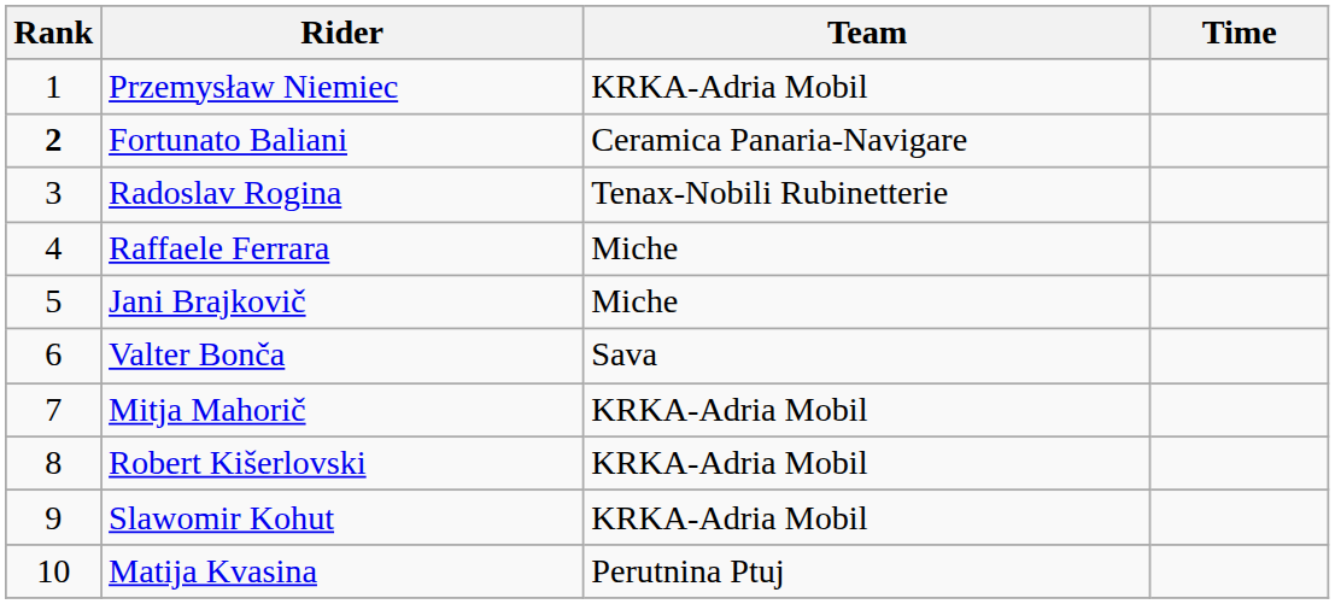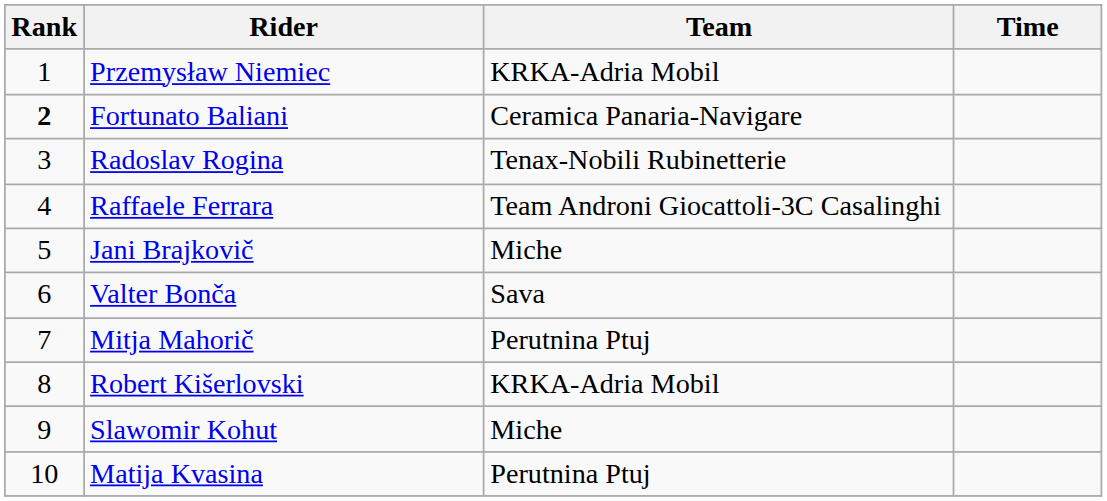 <table class="wikitable">
 <tr>
 <th>Rank</th>
 <th>Rider</th>
 <th>Team</th>
 <th>Time</th>
 </tr>
 <tr>
 <td align=center>1</td>
 <td width=220> <a href='#'>Przemysław Niemiec</a> </td>
 <td>KRKA-Adria Mobil</td>
 <td width=76 align=right></td>
 </tr>
 <tr>
 <td align=center><strong>2</strong></td>
 <td> <a href='#'>Fortunato Baliani</a></td>
 <td>Ceramica Panaria-Navigare</td>
 <td align=right></td>
 </tr>
 <tr>
 <td align=center>3</td>
 <td> <a href='#'>Radoslav Rogina</a></td>
 <td>Tenax-Nobili Rubinetterie</td>
 <td align=right></td>
 </tr>
 <tr>
 <td align=center>4</td>
 <td width=200> <a href='#'>Raffaele Ferrara</a></td>
-<td width=260>Miche</td>
+<td>Team Androni Giocattoli-3C Casalinghi</td>
 <td align=right></td>
 </tr>
 <tr>
 <td align=center>5</td>
 <td> <a href='#'>Jani Brajkovič</a> </td>
 <td width=260>Miche</td>
 <td align=right></td>
 </tr>
 <tr>
 <td align=center>6</td>
 <td> <a href='#'>Valter Bonča</a></td>
 <td>Sava</td>
 <td align=right></td>
 </tr>
 <tr>
 <td align=center>7</td>
 <td> <a href='#'>Mitja Mahorič</a></td>
-<td>KRKA-Adria Mobil</td>
+<td>Perutnina Ptuj</td>
 <td align=right></td>
 </tr>
 <tr>
 <td align=center>8</td>
 <td> <a href='#'>Robert Kišerlovski</a></td>
 <td>KRKA-Adria Mobil</td>
 <td align=right></td>
 </tr>
 <tr>
 <td align=center>9</td>
 <td> <a href='#'>Slawomir Kohut</a></td>
-<td>KRKA-Adria Mobil</td>
+<td>Miche</td>
 <td align=right></td>
 </tr>
 <tr>
 <td align=center>10</td>
 <td> <a href='#'>Matija Kvasina</a></td>
 <td>Perutnina Ptuj</td>
 <td align=right></td>
 </tr>
 </table>
